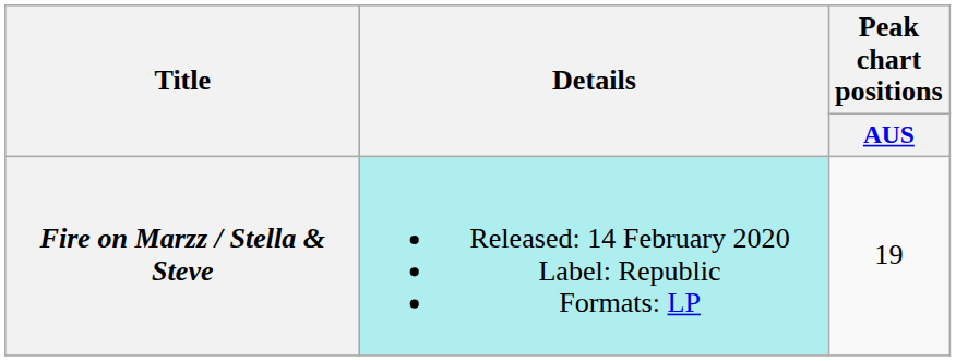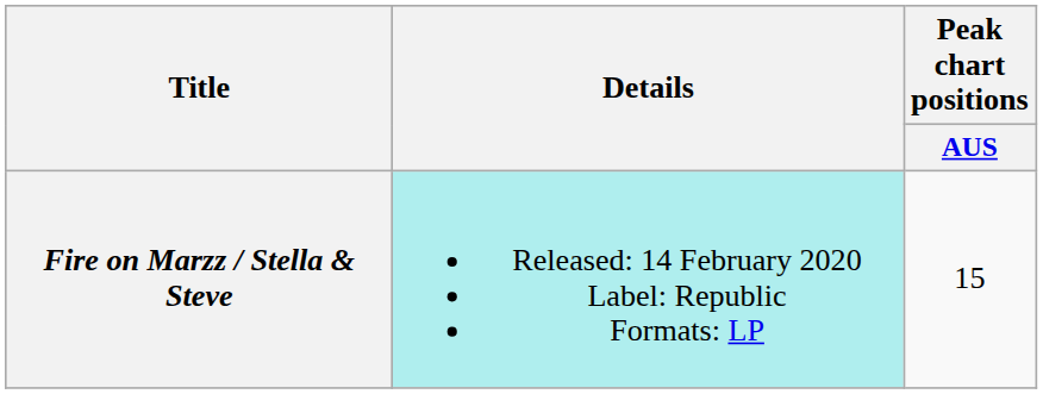 <table class="wikitable plainrowheaders" style="text-align:center;">
 <tr>
 <th scope="col" rowspan="2" style="width:12em;">Title</th>
 <th scope="col" rowspan="2" style="width:16em;">Details</th>
 <th scope="col">Peak chart positions</th>
 </tr>
 <tr>
 <th scope="col" style="width:3em;font-size:90%;"><a href='#'>AUS</a><br></th>
 </tr>
 <tr>
 <th scope="row"><em>Fire on Marzz / Stella & Steve</em></th>
 <td style="background: paleturquoise;"><br><ul><li>Released: 14 February 2020</li><li>Label: Republic</li><li>Formats: <a href='#'>LP</a></li></ul></td>
-<td>19</td>
+<td>15</td>
 </tr>
 </table>
